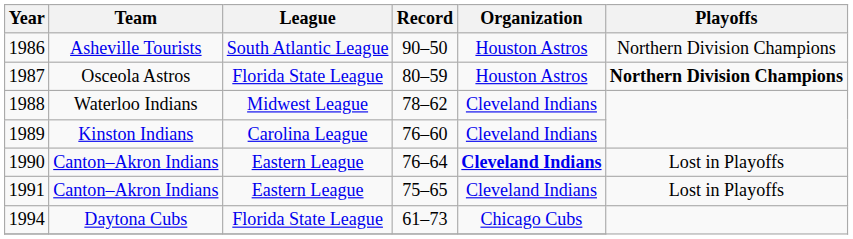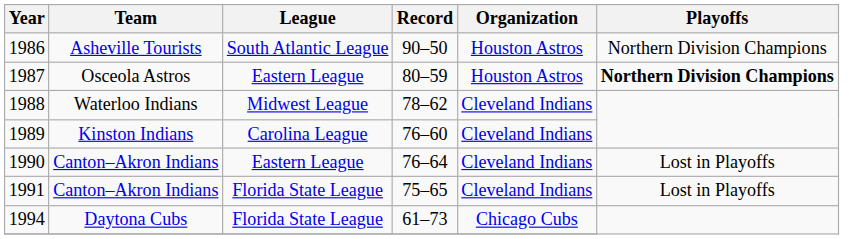 <table class="wikitable">
 <tr>
 <th>Year</th>
 <th>Team</th>
 <th>League</th>
 <th>Record</th>
 <th>Organization</th>
 <th>Playoffs</th>
 </tr>
 <tr align=center>
 <td>1986</td>
 <td><a href='#'>Asheville Tourists</a></td>
 <td><a href='#'>South Atlantic League</a></td>
 <td>90–50</td>
 <td><a href='#'>Houston Astros</a></td>
 <td>Northern Division Champions</td>
 </tr>
 <tr align=center>
 <td>1987</td>
 <td>Osceola Astros</td>
-<td><a href='#'>Florida State League</a></td>
+<td><a href='#'>Eastern League</a></td>
 <td>80–59</td>
 <td><a href='#'>Houston Astros</a></td>
 <td><strong>Northern Division Champions</strong></td>
 </tr>
 <tr align=center>
 <td>1988</td>
 <td>Waterloo Indians</td>
 <td><a href='#'>Midwest League</a></td>
 <td>78–62</td>
 <td><a href='#'>Cleveland Indians</a></td>
 </tr>
 <tr align=center>
 <td>1989</td>
 <td><a href='#'>Kinston Indians</a></td>
 <td><a href='#'>Carolina League</a></td>
 <td>76–60</td>
 <td><a href='#'>Cleveland Indians</a></td>
 </tr>
 <tr align=center>
 <td>1990</td>
 <td><a href='#'>Canton–Akron Indians</a></td>
 <td><a href='#'>Eastern League</a></td>
 <td>76–64</td>
-<td><strong><a href='#'>Cleveland Indians</a></strong></td>
+<td><a href='#'>Cleveland Indians</a></td>
 <td>Lost in Playoffs</td>
 </tr>
 <tr align=center>
 <td>1991</td>
 <td><a href='#'>Canton–Akron Indians</a></td>
-<td><a href='#'>Eastern League</a></td>
+<td><a href='#'>Florida State League</a></td>
 <td>75–65</td>
 <td><a href='#'>Cleveland Indians</a></td>
 <td>Lost in Playoffs</td>
 </tr>
 <tr align=center>
 <td>1994</td>
 <td><a href='#'>Daytona Cubs</a></td>
 <td><a href='#'>Florida State League</a></td>
 <td>61–73</td>
 <td><a href='#'>Chicago Cubs</a></td>
 </tr>
 <tr align=center>
 </tr>
 </table>
